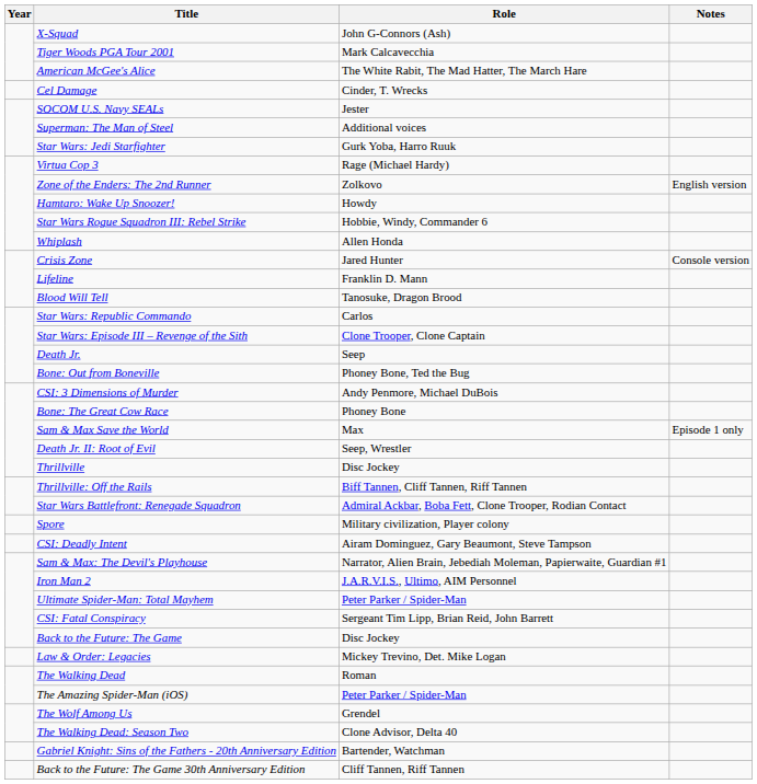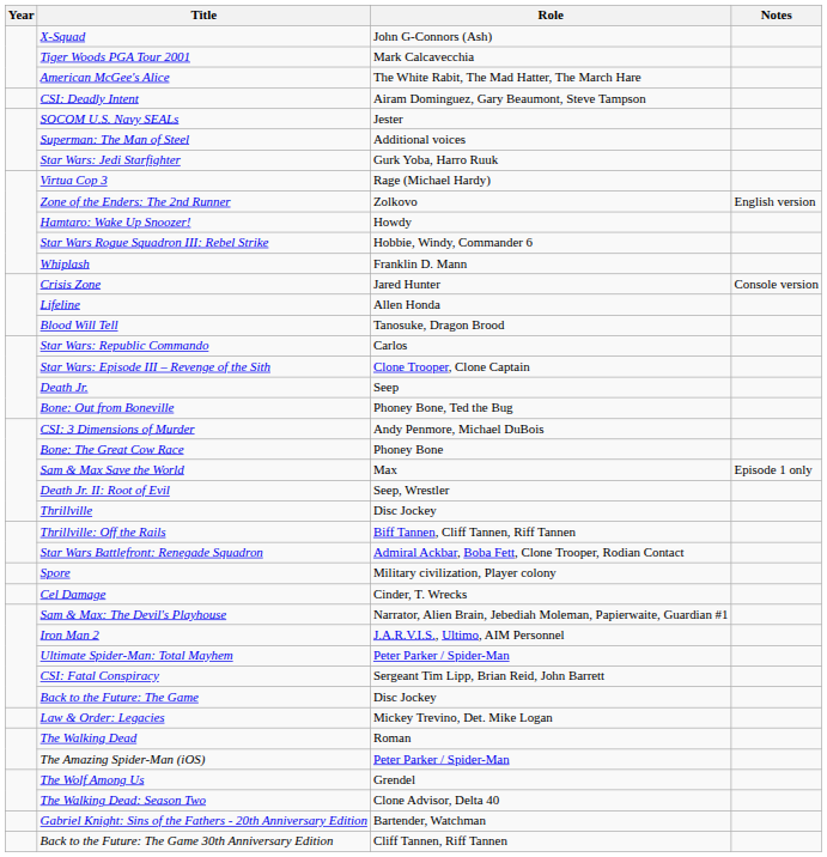 <table class="wikitable sortable">
 <tr>
 <th>Year</th>
 <th>Title</th>
 <th>Role</th>
 <th>Notes</th>
 </tr>
 <tr>
 <td rowspan="3"></td>
 <td><em><a href='#'>X-Squad</a></em></td>
 <td>John G-Connors (Ash)</td>
 <td></td>
 </tr>
 <tr>
 <td><em><a href='#'>Tiger Woods PGA Tour 2001</a></em></td>
 <td>Mark Calcavecchia</td>
 <td></td>
 </tr>
 <tr>
 <td><em><a href='#'>American McGee's Alice</a></em></td>
 <td>The White Rabit, The Mad Hatter, The March Hare</td>
 <td></td>
 </tr>
 <tr>
 <td></td>
-<td><em><a href='#'>Cel Damage</a></em></td>
-<td>Cinder, T. Wrecks</td>
+<td><em><a href='#'>CSI: Deadly Intent</a></em></td>
+<td>Airam Dominguez, Gary Beaumont, Steve Tampson</td>
 <td></td>
 </tr>
 <tr>
 <td rowspan="3"></td>
 <td><em><a href='#'>SOCOM U.S. Navy SEALs</a></em></td>
 <td>Jester</td>
 <td></td>
 </tr>
 <tr>
 <td><em><a href='#'>Superman: The Man of Steel</a></em></td>
 <td>Additional voices</td>
 <td></td>
 </tr>
 <tr>
 <td><em><a href='#'>Star Wars: Jedi Starfighter</a></em></td>
 <td>Gurk Yoba, Harro Ruuk</td>
 <td></td>
 </tr>
 <tr>
 <td rowspan="5"></td>
 <td><em><a href='#'>Virtua Cop 3</a></em></td>
 <td>Rage (Michael Hardy)</td>
 <td></td>
 </tr>
 <tr>
 <td><em><a href='#'>Zone of the Enders: The 2nd Runner</a></em></td>
 <td>Zolkovo</td>
 <td>English version </td>
 </tr>
 <tr>
 <td><em><a href='#'>Hamtaro: Wake Up Snoozer!</a></em></td>
 <td>Howdy</td>
 <td></td>
 </tr>
 <tr>
 <td><em><a href='#'>Star Wars Rogue Squadron III: Rebel Strike</a></em></td>
 <td>Hobbie, Windy, Commander 6</td>
 <td></td>
 </tr>
 <tr>
 <td><em><a href='#'>Whiplash</a></em></td>
-<td>Allen Honda</td>
+<td>Franklin D. Mann</td>
 <td></td>
 </tr>
 <tr>
 <td rowspan="3"></td>
 <td><em><a href='#'>Crisis Zone</a></em></td>
 <td>Jared Hunter</td>
 <td>Console version</td>
 </tr>
 <tr>
 <td><em><a href='#'>Lifeline</a></em></td>
-<td>Franklin D. Mann</td>
+<td>Allen Honda</td>
 <td></td>
 </tr>
 <tr>
 <td><em><a href='#'>Blood Will Tell</a></em></td>
 <td>Tanosuke, Dragon Brood</td>
 <td></td>
 </tr>
 <tr>
 <td rowspan="4"></td>
 <td><em><a href='#'>Star Wars: Republic Commando</a></em></td>
 <td>Carlos</td>
 <td></td>
 </tr>
 <tr>
 <td><em><a href='#'>Star Wars: Episode III – Revenge of the Sith</a></em></td>
 <td><a href='#'>Clone Trooper</a>, Clone Captain</td>
 <td></td>
 </tr>
 <tr>
 <td><em><a href='#'>Death Jr.</a></em></td>
 <td>Seep</td>
 <td></td>
 </tr>
 <tr>
 <td><em><a href='#'>Bone: Out from Boneville</a></em></td>
 <td>Phoney Bone, Ted the Bug</td>
 <td></td>
 </tr>
 <tr>
 <td rowspan="5"></td>
 <td><em><a href='#'>CSI: 3 Dimensions of Murder</a></em></td>
 <td>Andy Penmore, Michael DuBois</td>
 <td></td>
 </tr>
 <tr>
 <td><em><a href='#'>Bone: The Great Cow Race</a></em></td>
 <td>Phoney Bone</td>
 <td></td>
 </tr>
 <tr>
 <td><em><a href='#'>Sam & Max Save the World</a></em></td>
 <td>Max</td>
 <td>Episode 1 only </td>
 </tr>
 <tr>
 <td><em><a href='#'>Death Jr. II: Root of Evil</a></em></td>
 <td>Seep, Wrestler</td>
 <td></td>
 </tr>
 <tr>
 <td><em><a href='#'>Thrillville</a></em></td>
 <td>Disc Jockey</td>
 <td></td>
 </tr>
 <tr>
 <td rowspan="2"></td>
 <td><em><a href='#'>Thrillville: Off the Rails</a></em></td>
 <td><a href='#'>Biff Tannen</a>, Cliff Tannen, Riff Tannen</td>
 <td></td>
 </tr>
 <tr>
 <td><em><a href='#'>Star Wars Battlefront: Renegade Squadron</a></em></td>
 <td><a href='#'>Admiral Ackbar</a>, <a href='#'>Boba Fett</a>, Clone Trooper, Rodian Contact</td>
 <td></td>
 </tr>
 <tr>
 <td></td>
 <td><em><a href='#'>Spore</a></em></td>
 <td>Military civilization, Player colony</td>
 <td></td>
 </tr>
 <tr>
 <td></td>
-<td><em><a href='#'>CSI: Deadly Intent</a></em></td>
-<td>Airam Dominguez, Gary Beaumont, Steve Tampson</td>
+<td><em><a href='#'>Cel Damage</a></em></td>
+<td>Cinder, T. Wrecks</td>
 <td></td>
 </tr>
 <tr>
 <td rowspan="5"></td>
 <td><em><a href='#'>Sam & Max: The Devil's Playhouse</a></em></td>
 <td>Narrator, Alien Brain, Jebediah Moleman, Papierwaite, Guardian #1</td>
 <td></td>
 </tr>
 <tr>
 <td><em><a href='#'>Iron Man 2</a></em></td>
 <td><a href='#'>J.A.R.V.I.S.</a>, <a href='#'>Ultimo</a>, AIM Personnel</td>
 <td></td>
 </tr>
 <tr>
 <td><em><a href='#'>Ultimate Spider-Man: Total Mayhem</a></em></td>
 <td><a href='#'>Peter Parker / Spider-Man</a></td>
 <td></td>
 </tr>
 <tr>
 <td><em><a href='#'>CSI: Fatal Conspiracy</a></em></td>
 <td>Sergeant Tim Lipp, Brian Reid, John Barrett</td>
 <td></td>
 </tr>
 <tr>
 <td><em><a href='#'>Back to the Future: The Game</a></em></td>
 <td>Disc Jockey</td>
 <td></td>
 </tr>
 <tr>
 <td></td>
 <td><em><a href='#'>Law & Order: Legacies</a></em></td>
 <td>Mickey Trevino, Det. Mike Logan</td>
 <td></td>
 </tr>
 <tr>
 <td rowspan="2"></td>
 <td><em><a href='#'>The Walking Dead</a></em></td>
 <td>Roman</td>
 <td></td>
 </tr>
 <tr>
 <td><em>The Amazing Spider-Man (iOS)</em></td>
 <td><a href='#'>Peter Parker / Spider-Man</a></td>
 <td></td>
 </tr>
 <tr>
 <td rowspan="2"></td>
 <td><em><a href='#'>The Wolf Among Us</a></em></td>
 <td>Grendel</td>
 <td></td>
 </tr>
 <tr>
 <td><em><a href='#'>The Walking Dead: Season Two</a></em></td>
 <td>Clone Advisor, Delta 40</td>
 <td></td>
 </tr>
 <tr>
 <td></td>
 <td><em><a href='#'>Gabriel Knight: Sins of the Fathers - 20th Anniversary Edition</a></em></td>
 <td>Bartender, Watchman</td>
 <td></td>
 </tr>
 <tr>
 <td></td>
 <td><em>Back to the Future: The Game 30th Anniversary Edition</em></td>
 <td>Cliff Tannen, Riff Tannen</td>
 <td></td>
 </tr>
 </table>
